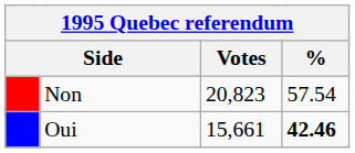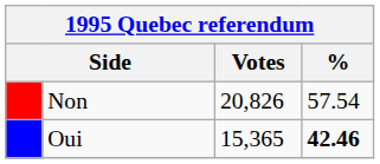 <table class="wikitable" style="font-size: 95%; clear:both">
 <tr style="background-color:#E9E9E9">
 <th colspan=4><a href='#'>1995 Quebec referendum</a></th>
 </tr>
 <tr style="background-color:#E9E9E9">
 <th colspan=2 style="width: 130px">Side</th>
 <th style="width: 50px">Votes</th>
 <th style="width: 40px">%</th>
 </tr>
 <tr>
 <td bgcolor="red"></td>
 <td>Non</td>
-<td>20,823</td>
+<td>20,826</td>
 <td>57.54</td>
 </tr>
 <tr>
 <td bgcolor="blue"></td>
 <td>Oui</td>
-<td>15,661</td>
+<td>15,365</td>
 <td><strong>42.46</strong></td>
 </tr>
 <tr>
 </tr>
 </table>
